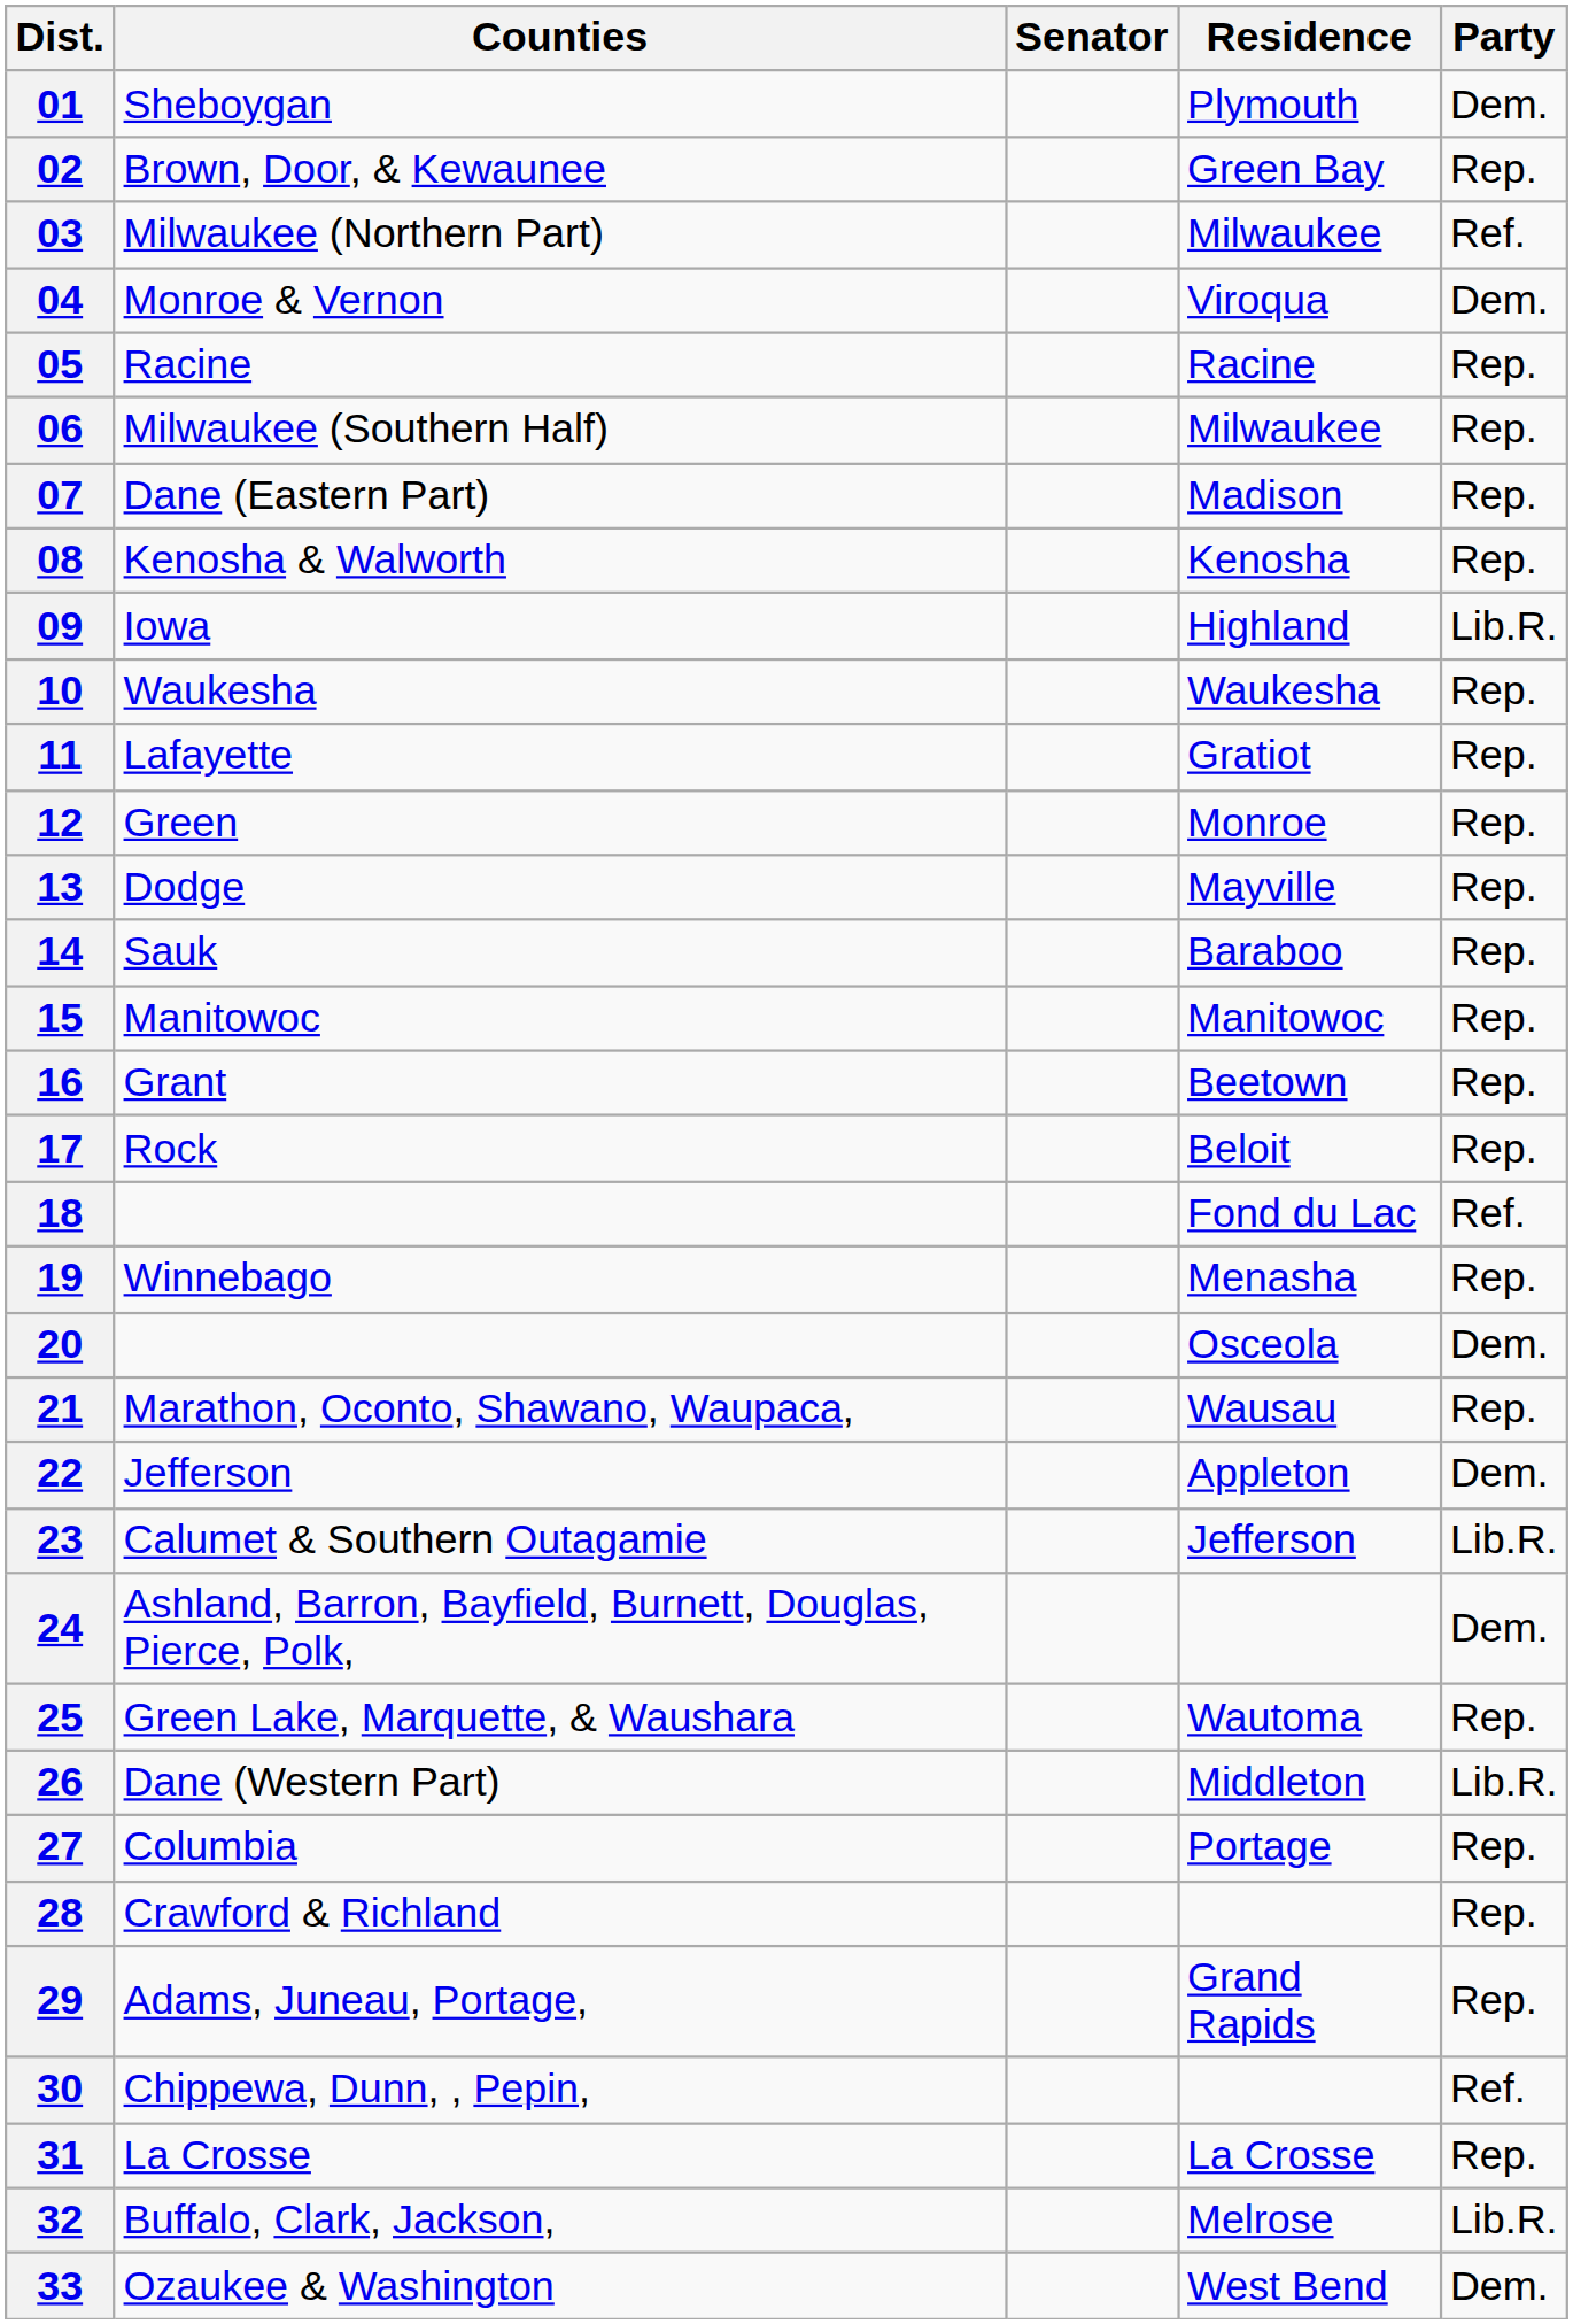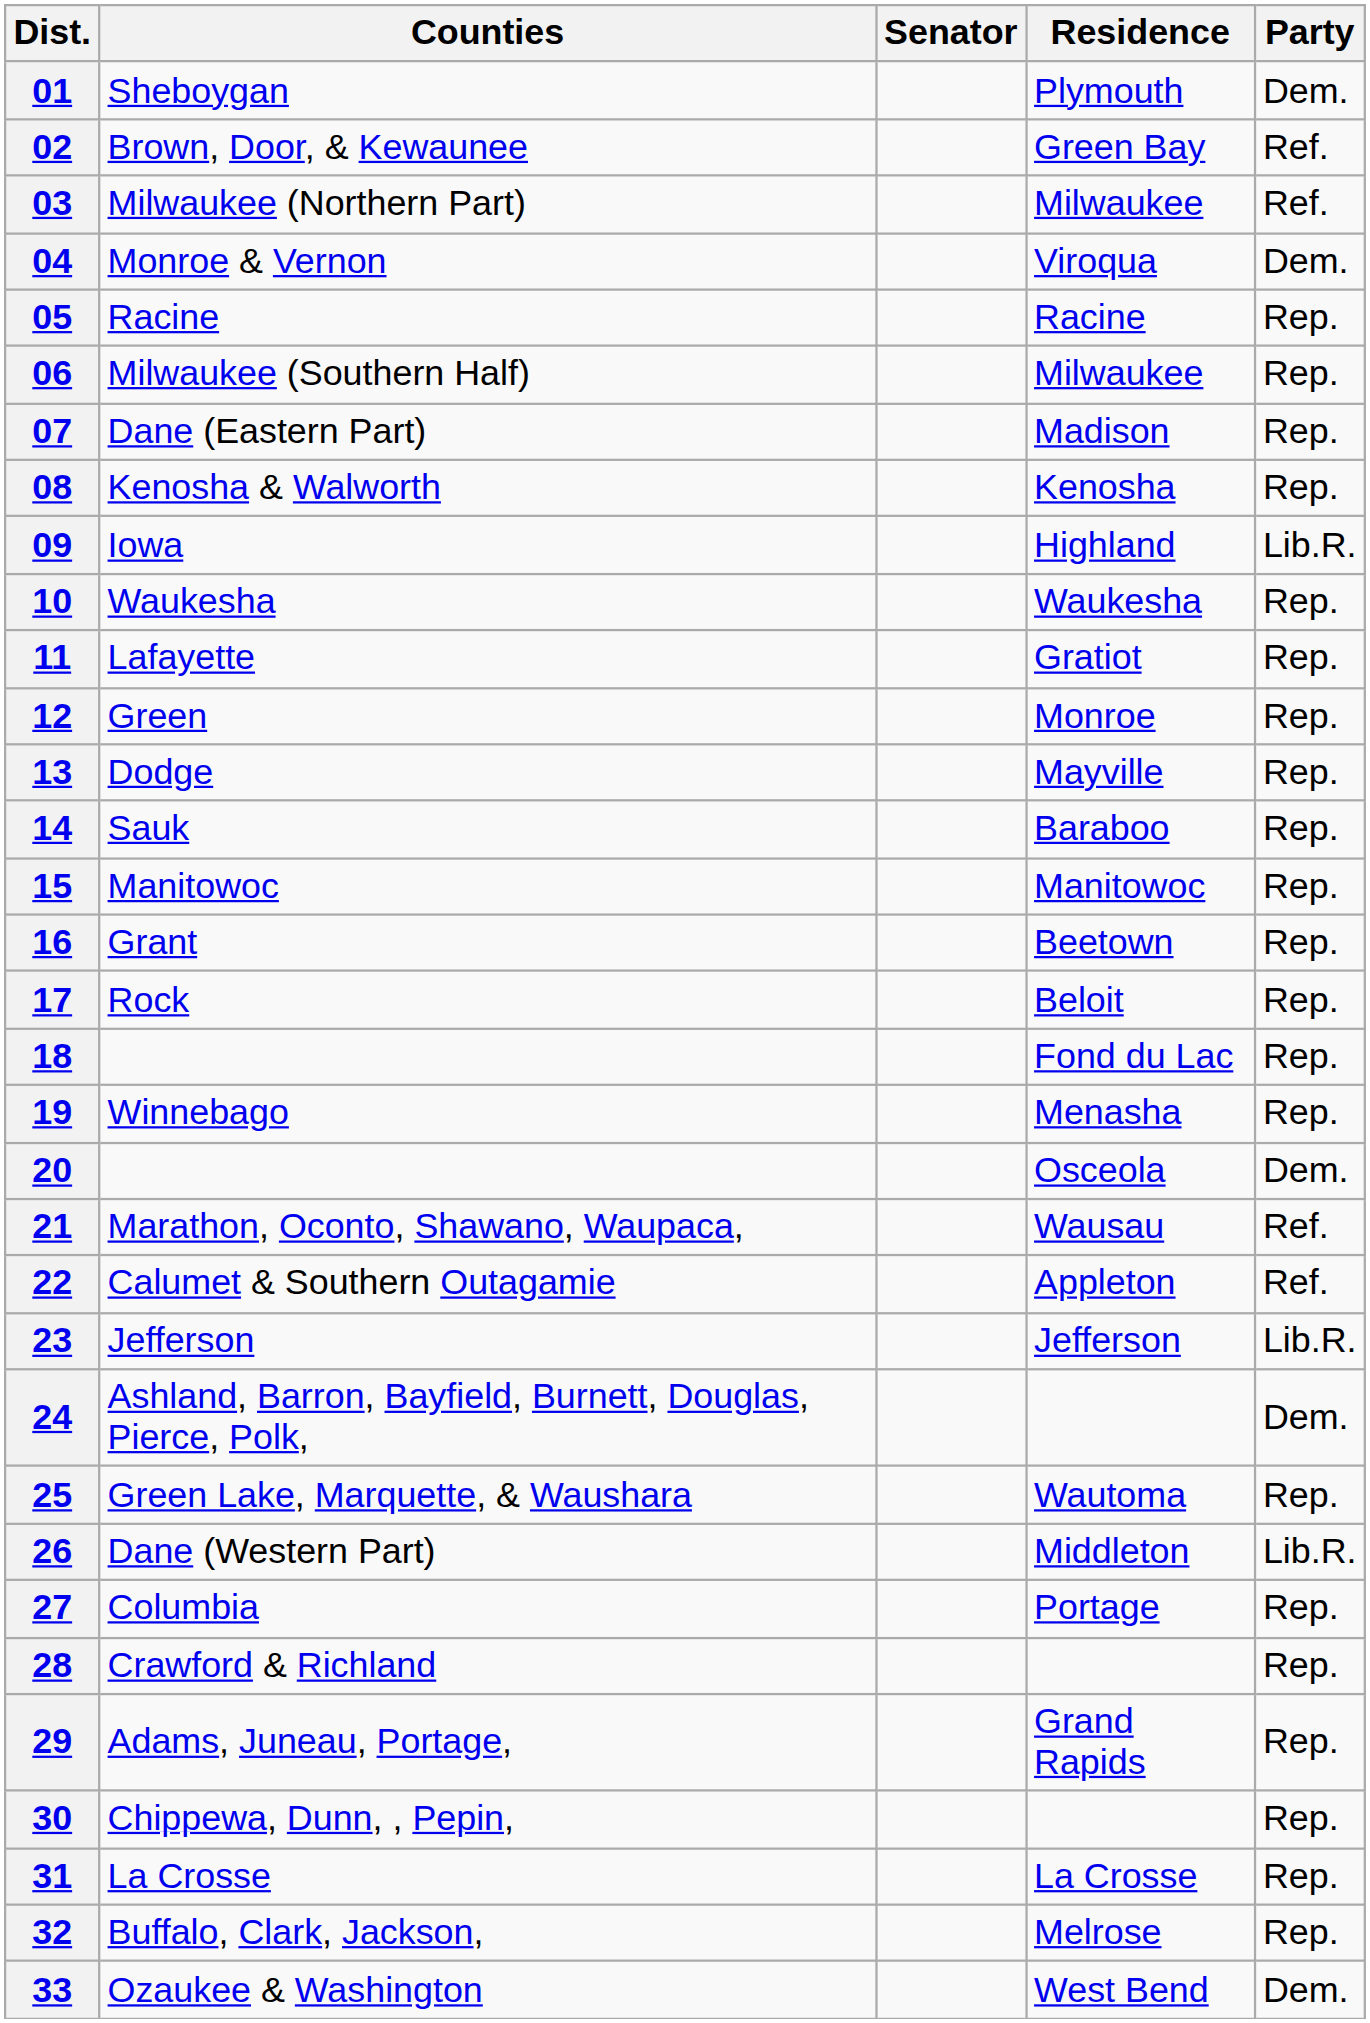 <table class="wikitable sortable">
 <tr>
 <th>Dist.</th>
 <th>Counties</th>
 <th>Senator</th>
 <th>Residence</th>
 <th>Party</th>
 </tr>
 <tr>
 <th><a href='#'>01</a></th>
 <td><a href='#'>Sheboygan</a></td>
 <td></td>
 <td><a href='#'>Plymouth</a></td>
 <td>Dem.</td>
 </tr>
 <tr>
 <th><a href='#'>02</a></th>
 <td><a href='#'>Brown</a>, <a href='#'>Door</a>, & <a href='#'>Kewaunee</a></td>
 <td></td>
 <td><a href='#'>Green Bay</a></td>
-<td>Rep.</td>
+<td>Ref.</td>
 </tr>
 <tr>
 <th><a href='#'>03</a></th>
 <td><a href='#'>Milwaukee</a> (Northern Part)</td>
 <td></td>
 <td><a href='#'>Milwaukee</a></td>
 <td>Ref.</td>
 </tr>
 <tr>
 <th><a href='#'>04</a></th>
 <td><a href='#'>Monroe</a> & <a href='#'>Vernon</a></td>
 <td></td>
 <td><a href='#'>Viroqua</a></td>
 <td>Dem.</td>
 </tr>
 <tr>
 <th><a href='#'>05</a></th>
 <td><a href='#'>Racine</a></td>
 <td></td>
 <td><a href='#'>Racine</a></td>
 <td>Rep.</td>
 </tr>
 <tr>
 <th><a href='#'>06</a></th>
 <td><a href='#'>Milwaukee</a> (Southern Half)</td>
 <td></td>
 <td><a href='#'>Milwaukee</a></td>
 <td>Rep.</td>
 </tr>
 <tr>
 <th><a href='#'>07</a></th>
 <td><a href='#'>Dane</a> (Eastern Part)</td>
 <td></td>
 <td><a href='#'>Madison</a></td>
 <td>Rep.</td>
 </tr>
 <tr>
 <th><a href='#'>08</a></th>
 <td><a href='#'>Kenosha</a> & <a href='#'>Walworth</a></td>
 <td></td>
 <td><a href='#'>Kenosha</a></td>
 <td>Rep.</td>
 </tr>
 <tr>
 <th><a href='#'>09</a></th>
 <td><a href='#'>Iowa</a></td>
 <td></td>
 <td><a href='#'>Highland</a></td>
 <td>Lib.R.</td>
 </tr>
 <tr>
 <th><a href='#'>10</a></th>
 <td><a href='#'>Waukesha</a></td>
 <td></td>
 <td><a href='#'>Waukesha</a></td>
 <td>Rep.</td>
 </tr>
 <tr>
 <th><a href='#'>11</a></th>
 <td><a href='#'>Lafayette</a></td>
 <td></td>
 <td><a href='#'>Gratiot</a></td>
 <td>Rep.</td>
 </tr>
 <tr>
 <th><a href='#'>12</a></th>
 <td><a href='#'>Green</a></td>
 <td></td>
 <td><a href='#'>Monroe</a></td>
 <td>Rep.</td>
 </tr>
 <tr>
 <th><a href='#'>13</a></th>
 <td><a href='#'>Dodge</a></td>
 <td></td>
 <td><a href='#'>Mayville</a></td>
 <td>Rep.</td>
 </tr>
 <tr>
 <th><a href='#'>14</a></th>
 <td><a href='#'>Sauk</a></td>
 <td></td>
 <td><a href='#'>Baraboo</a></td>
 <td>Rep.</td>
 </tr>
 <tr>
 <th><a href='#'>15</a></th>
 <td><a href='#'>Manitowoc</a></td>
 <td></td>
 <td><a href='#'>Manitowoc</a></td>
 <td>Rep.</td>
 </tr>
 <tr>
 <th><a href='#'>16</a></th>
 <td><a href='#'>Grant</a></td>
 <td></td>
 <td><a href='#'>Beetown</a></td>
 <td>Rep.</td>
 </tr>
 <tr>
 <th><a href='#'>17</a></th>
 <td><a href='#'>Rock</a></td>
 <td></td>
 <td><a href='#'>Beloit</a></td>
 <td>Rep.</td>
 </tr>
 <tr>
 <th><a href='#'>18</a></th>
 <td> </td>
 <td></td>
 <td><a href='#'>Fond du Lac</a></td>
-<td>Ref.</td>
+<td>Rep.</td>
 </tr>
 <tr>
 <th><a href='#'>19</a></th>
 <td><a href='#'>Winnebago</a></td>
 <td></td>
 <td><a href='#'>Menasha</a></td>
 <td>Rep.</td>
 </tr>
 <tr>
 <th><a href='#'>20</a></th>
 <td> </td>
 <td></td>
 <td><a href='#'>Osceola</a></td>
 <td>Dem.</td>
 </tr>
 <tr>
 <th><a href='#'>21</a></th>
 <td><a href='#'>Marathon</a>, <a href='#'>Oconto</a>, <a href='#'>Shawano</a>, <a href='#'>Waupaca</a>, </td>
 <td></td>
 <td><a href='#'>Wausau</a></td>
-<td>Rep.</td>
+<td>Ref.</td>
 </tr>
 <tr>
 <th><a href='#'>22</a></th>
-<td><a href='#'>Jefferson</a></td>
+<td><a href='#'>Calumet</a> & Southern <a href='#'>Outagamie</a></td>
 <td></td>
 <td><a href='#'>Appleton</a></td>
-<td>Dem.</td>
+<td>Ref.</td>
 </tr>
 <tr>
 <th><a href='#'>23</a></th>
-<td><a href='#'>Calumet</a> & Southern <a href='#'>Outagamie</a></td>
+<td><a href='#'>Jefferson</a></td>
 <td></td>
 <td><a href='#'>Jefferson</a></td>
 <td>Lib.R.</td>
 </tr>
 <tr>
 <th><a href='#'>24</a></th>
 <td><a href='#'>Ashland</a>, <a href='#'>Barron</a>, <a href='#'>Bayfield</a>, <a href='#'>Burnett</a>, <a href='#'>Douglas</a>, <a href='#'>Pierce</a>, <a href='#'>Polk</a>, </td>
 <td></td>
 <td></td>
 <td>Dem.</td>
 </tr>
 <tr>
 <th><a href='#'>25</a></th>
 <td><a href='#'>Green Lake</a>, <a href='#'>Marquette</a>, & <a href='#'>Waushara</a></td>
 <td></td>
 <td><a href='#'>Wautoma</a></td>
 <td>Rep.</td>
 </tr>
 <tr>
 <th><a href='#'>26</a></th>
 <td><a href='#'>Dane</a> (Western Part)</td>
 <td></td>
 <td><a href='#'>Middleton</a></td>
 <td>Lib.R.</td>
 </tr>
 <tr>
 <th><a href='#'>27</a></th>
 <td><a href='#'>Columbia</a></td>
 <td></td>
 <td><a href='#'>Portage</a></td>
 <td>Rep.</td>
 </tr>
 <tr>
 <th><a href='#'>28</a></th>
 <td><a href='#'>Crawford</a> & <a href='#'>Richland</a></td>
 <td></td>
 <td></td>
 <td>Rep.</td>
 </tr>
 <tr>
 <th><a href='#'>29</a></th>
 <td><a href='#'>Adams</a>, <a href='#'>Juneau</a>, <a href='#'>Portage</a>, </td>
 <td></td>
 <td><a href='#'>Grand Rapids</a></td>
 <td>Rep.</td>
 </tr>
 <tr>
 <th><a href='#'>30</a></th>
 <td><a href='#'>Chippewa</a>, <a href='#'>Dunn</a>, , <a href='#'>Pepin</a>, </td>
 <td></td>
 <td></td>
-<td>Ref.</td>
+<td>Rep.</td>
 </tr>
 <tr>
 <th><a href='#'>31</a></th>
 <td><a href='#'>La Crosse</a></td>
 <td></td>
 <td><a href='#'>La Crosse</a></td>
 <td>Rep.</td>
 </tr>
 <tr>
 <th><a href='#'>32</a></th>
 <td><a href='#'>Buffalo</a>, <a href='#'>Clark</a>, <a href='#'>Jackson</a>, </td>
 <td></td>
 <td><a href='#'>Melrose</a></td>
-<td>Lib.R.</td>
+<td>Rep.</td>
 </tr>
 <tr>
 <th><a href='#'>33</a></th>
 <td><a href='#'>Ozaukee</a> & <a href='#'>Washington</a></td>
 <td></td>
 <td><a href='#'>West Bend</a></td>
 <td>Dem.</td>
 </tr>
 </table>
